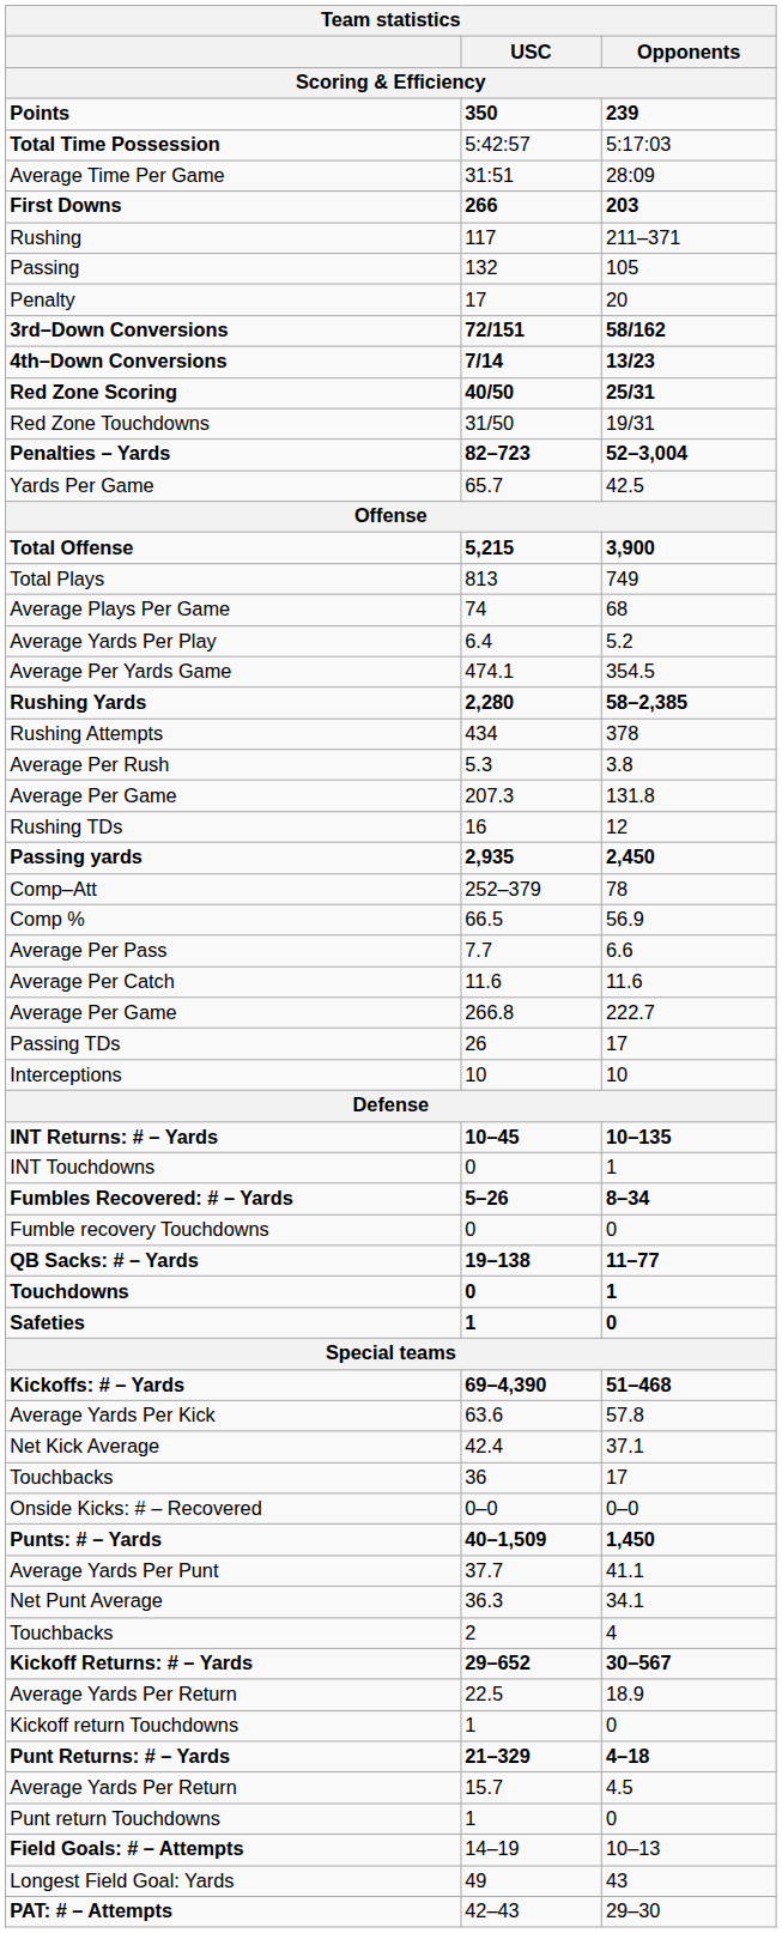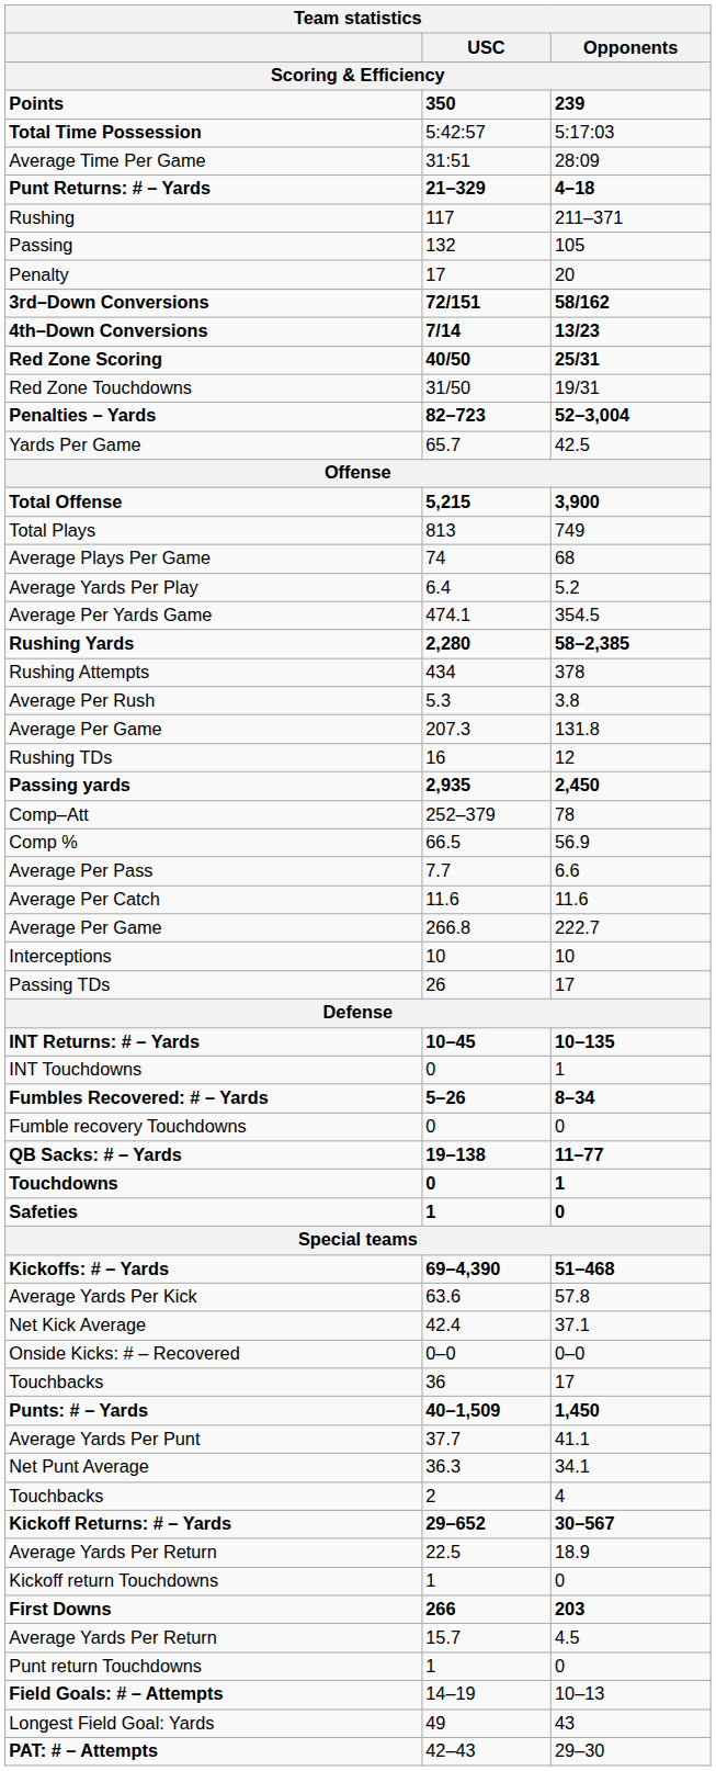 <table style="width:50%;" class="wikitable collapsible collapsed">
 <tr>
 <th colspan="3">Team statistics</th>
 </tr>
 <tr>
 <th></th>
 <th>USC</th>
 <th>Opponents</th>
 </tr>
 <tr>
 <th colspan="3">Scoring & Efficiency</th>
 </tr>
 <tr>
 <td><strong>Points</strong></td>
 <td><strong> 350 </strong></td>
 <td><strong> 239 </strong></td>
 </tr>
 <tr>
 <td><strong>Total Time Possession</strong></td>
 <td>5:42:57</td>
 <td>5:17:03</td>
 </tr>
 <tr>
 <td>Average Time Per Game</td>
 <td>31:51</td>
 <td>28:09</td>
 </tr>
 <tr>
-<td><strong>First Downs</strong></td>
-<td><strong>266</strong></td>
-<td><strong> 203 </strong></td>
+<td><strong>Punt Returns: # – Yards</strong></td>
+<td><strong> 21–329 </strong></td>
+<td><strong> 4–18 </strong></td>
 </tr>
 <tr>
 <td>Rushing</td>
 <td>117</td>
 <td>211–371</td>
 </tr>
 <tr>
 <td>Passing</td>
 <td>132</td>
 <td>105</td>
 </tr>
 <tr>
 <td>Penalty</td>
 <td>17</td>
 <td>20</td>
 </tr>
 <tr>
 <td><strong>3rd–Down Conversions</strong></td>
 <td><strong>72/151 </strong></td>
 <td><strong>58/162 </strong></td>
 </tr>
 <tr>
 <td><strong>4th–Down Conversions</strong></td>
 <td><strong>7/14 </strong></td>
 <td><strong>13/23 </strong></td>
 </tr>
 <tr>
 <td><strong>Red Zone Scoring</strong></td>
 <td><strong>40/50 </strong></td>
 <td><strong>25/31 </strong></td>
 </tr>
 <tr>
 <td>Red Zone Touchdowns</td>
 <td>31/50</td>
 <td>19/31</td>
 </tr>
 <tr>
 <td><strong>Penalties – Yards</strong></td>
 <td><strong> 82–723</strong></td>
 <td><strong> 52–3,004 </strong></td>
 </tr>
 <tr>
 <td>Yards Per Game</td>
 <td>65.7</td>
 <td>42.5</td>
 </tr>
 <tr>
 <th colspan="3">Offense</th>
 </tr>
 <tr>
 <td><strong>Total Offense</strong></td>
 <td><strong> 5,215 </strong></td>
 <td><strong> 3,900 </strong></td>
 </tr>
 <tr>
 <td>Total Plays</td>
 <td>813</td>
 <td>749</td>
 </tr>
 <tr>
 <td>Average Plays Per Game</td>
 <td>74</td>
 <td>68</td>
 </tr>
 <tr>
 <td>Average Yards Per Play</td>
 <td>6.4</td>
 <td>5.2</td>
 </tr>
 <tr>
 <td>Average Per Yards Game</td>
 <td>474.1</td>
 <td>354.5</td>
 </tr>
 <tr>
 <td><strong>Rushing Yards</strong></td>
 <td><strong> 2,280 </strong></td>
 <td><strong> 58–2,385 </strong></td>
 </tr>
 <tr>
 <td>Rushing Attempts</td>
 <td>434</td>
 <td>378</td>
 </tr>
 <tr>
 <td>Average Per Rush</td>
 <td>5.3</td>
 <td>3.8</td>
 </tr>
 <tr>
 <td>Average Per Game</td>
 <td>207.3</td>
 <td>131.8</td>
 </tr>
 <tr>
 <td>Rushing TDs</td>
 <td>16</td>
 <td>12</td>
 </tr>
 <tr>
 <td><strong>Passing yards</strong></td>
 <td><strong> 2,935 </strong></td>
 <td><strong> 2,450 </strong></td>
 </tr>
 <tr>
 <td>Comp–Att</td>
 <td>252–379</td>
 <td>78</td>
 </tr>
 <tr>
 <td>Comp %</td>
 <td>66.5</td>
 <td>56.9</td>
 </tr>
 <tr>
 <td>Average Per Pass</td>
 <td>7.7</td>
 <td>6.6</td>
 </tr>
 <tr>
 <td>Average Per Catch</td>
 <td>11.6</td>
 <td>11.6</td>
 </tr>
 <tr>
 <td>Average Per Game</td>
 <td>266.8</td>
 <td>222.7</td>
 </tr>
 <tr>
+<td>Interceptions</td>
+<td>10</td>
+<td>10</td>
+</tr>
+<tr>
 <td>Passing TDs</td>
 <td>26</td>
 <td>17</td>
-</tr>
-<tr>
-<td>Interceptions</td>
-<td>10</td>
-<td>10</td>
 </tr>
 <tr>
 <th colspan="3">Defense</th>
 </tr>
 <tr>
 <td><strong>INT Returns: # – Yards</strong></td>
 <td><strong> 10–45 </strong></td>
 <td><strong> 10–135 </strong></td>
 </tr>
 <tr>
 <td>INT Touchdowns</td>
 <td>0</td>
 <td>1</td>
 </tr>
 <tr>
 <td><strong>Fumbles Recovered: # – Yards</strong></td>
 <td><strong> 5–26 </strong></td>
 <td><strong> 8–34 </strong></td>
 </tr>
 <tr>
 <td>Fumble recovery Touchdowns</td>
 <td>0</td>
 <td>0</td>
 </tr>
 <tr>
 <td><strong>QB Sacks: # – Yards</strong></td>
 <td><strong> 19–138 </strong></td>
 <td><strong> 11–77 </strong></td>
 </tr>
 <tr>
 <td><strong>Touchdowns</strong></td>
 <td><strong>0</strong></td>
 <td><strong>1</strong></td>
 </tr>
 <tr>
 <td><strong>Safeties</strong></td>
 <td><strong>1</strong></td>
 <td><strong>0</strong></td>
 </tr>
 <tr>
 <th colspan="3">Special teams</th>
 </tr>
 <tr>
 <td><strong>Kickoffs: # – Yards</strong></td>
 <td><strong> 69–4,390 </strong></td>
 <td><strong> 51–468</strong></td>
 </tr>
 <tr>
 <td>Average Yards Per Kick</td>
 <td>63.6</td>
 <td>57.8</td>
 </tr>
 <tr>
 <td>Net Kick Average</td>
 <td>42.4</td>
 <td>37.1</td>
 </tr>
 <tr>
+<td>Onside Kicks: # – Recovered</td>
+<td>0–0</td>
+<td>0–0</td>
+</tr>
+<tr>
 <td>Touchbacks</td>
 <td>36</td>
 <td>17</td>
-</tr>
-<tr>
-<td>Onside Kicks: # – Recovered</td>
-<td>0–0</td>
-<td>0–0</td>
 </tr>
 <tr>
 <td><strong>Punts: # – Yards</strong></td>
 <td><strong> 40–1,509 </strong></td>
 <td><strong> 1,450 </strong></td>
 </tr>
 <tr>
 <td>Average Yards Per Punt</td>
 <td>37.7</td>
 <td>41.1</td>
 </tr>
 <tr>
 <td>Net Punt Average</td>
 <td>36.3</td>
 <td>34.1</td>
 </tr>
 <tr>
 <td>Touchbacks</td>
 <td>2</td>
 <td>4</td>
 </tr>
 <tr>
 <td><strong>Kickoff Returns: # – Yards</strong></td>
 <td><strong> 29–652</strong></td>
 <td><strong> 30–567 </strong></td>
 </tr>
 <tr>
 <td>Average Yards Per Return</td>
 <td>22.5</td>
 <td>18.9</td>
 </tr>
 <tr>
 <td>Kickoff return Touchdowns</td>
 <td>1</td>
 <td>0</td>
 </tr>
 <tr>
-<td><strong>Punt Returns: # – Yards</strong></td>
-<td><strong> 21–329 </strong></td>
-<td><strong> 4–18 </strong></td>
+<td><strong>First Downs</strong></td>
+<td><strong>266</strong></td>
+<td><strong> 203 </strong></td>
 </tr>
 <tr>
 <td>Average Yards Per Return</td>
 <td>15.7</td>
 <td>4.5</td>
 </tr>
 <tr>
 <td>Punt return Touchdowns</td>
 <td>1</td>
 <td>0</td>
 </tr>
 <tr>
 <td><strong>Field Goals: # – Attempts</strong></td>
 <td>14–19</td>
 <td>10–13</td>
 </tr>
 <tr>
 <td>Longest Field Goal: Yards</td>
 <td>49</td>
 <td>43</td>
 </tr>
 <tr>
 <td><strong>PAT: # – Attempts</strong></td>
 <td>42–43</td>
 <td>29–30</td>
 </tr>
 </table>
